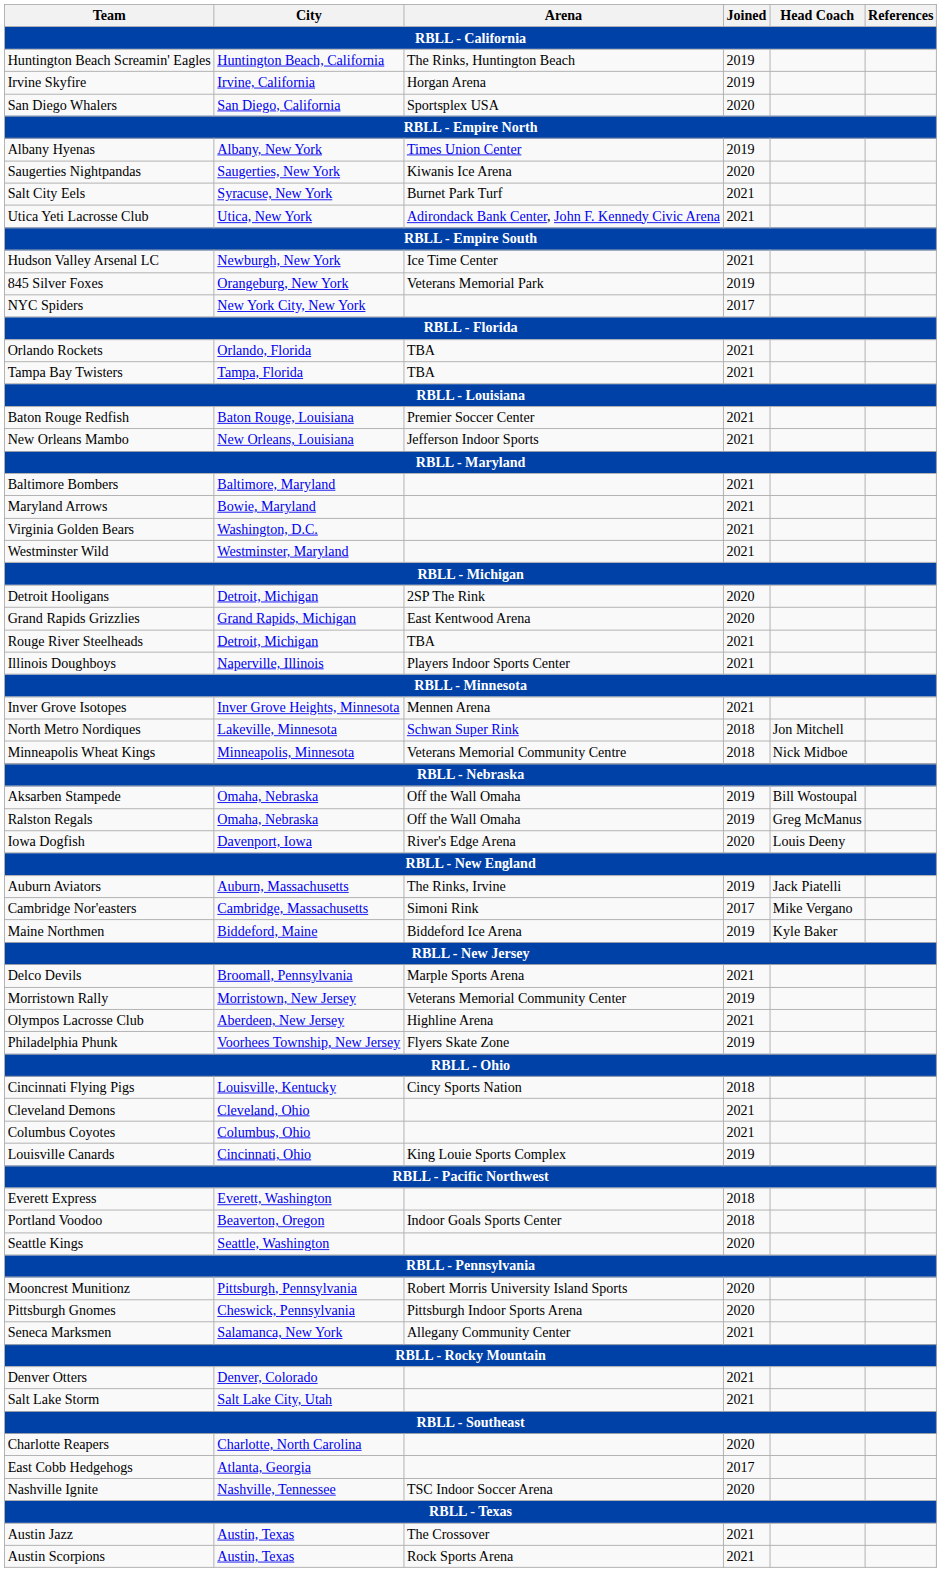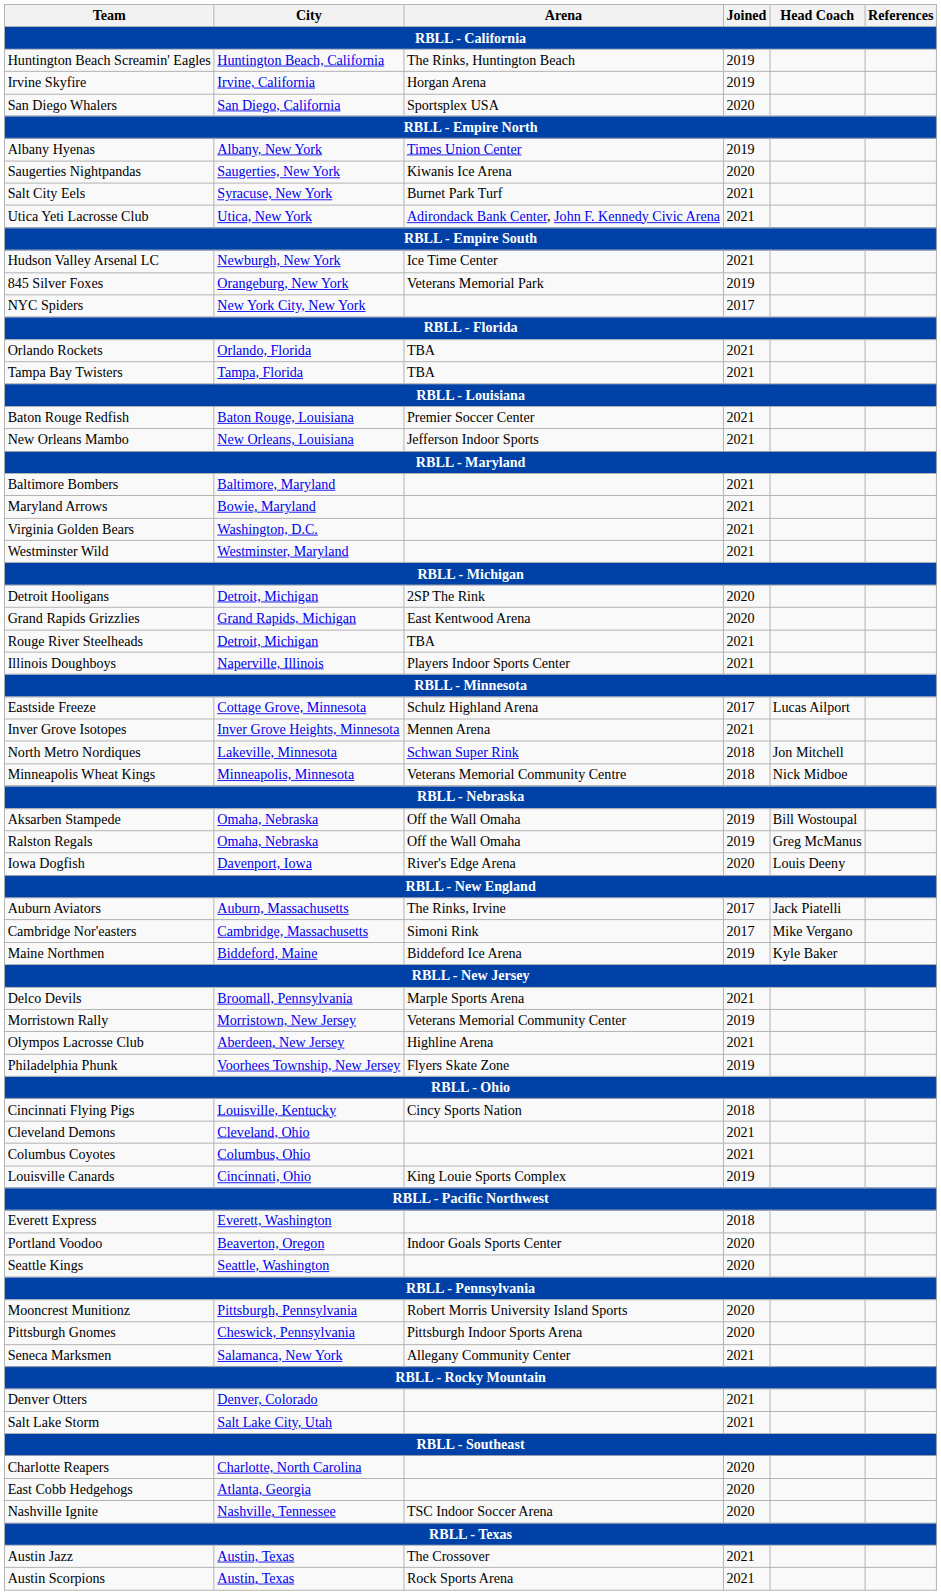 <table class="wikitable">
 <tr>
 <th>Team</th>
 <th>City</th>
 <th>Arena</th>
 <th>Joined</th>
 <th>Head Coach</th>
 <th>References</th>
 </tr>
 <tr bgcolor=#0041a7>
 <td align="center" colspan="6" style="color:white; text-align:center"><strong>RBLL - California</strong></td>
 </tr>
 <tr>
 <td>Huntington Beach Screamin' Eagles</td>
 <td><a href='#'>Huntington Beach, California</a></td>
 <td>The Rinks, Huntington Beach</td>
 <td>2019</td>
 <td></td>
 <td></td>
 </tr>
 <tr>
 <td>Irvine Skyfire</td>
 <td><a href='#'>Irvine, California</a></td>
 <td>Horgan Arena</td>
 <td>2019</td>
 <td></td>
 <td></td>
 </tr>
 <tr>
 <td>San Diego Whalers</td>
 <td><a href='#'>San Diego, California</a></td>
 <td>Sportsplex USA</td>
 <td>2020</td>
 <td></td>
 <td></td>
 </tr>
 <tr bgcolor=#0041a7>
 <td align="center" colspan="6" style="color:white; text-align:center"><strong>RBLL - Empire North</strong></td>
 </tr>
 <tr>
 <td>Albany Hyenas</td>
 <td><a href='#'>Albany, New York</a></td>
 <td><a href='#'>Times Union Center</a></td>
 <td>2019</td>
 <td></td>
 <td></td>
 </tr>
 <tr>
 <td>Saugerties Nightpandas</td>
 <td><a href='#'>Saugerties, New York</a></td>
 <td>Kiwanis Ice Arena</td>
 <td>2020</td>
 <td></td>
 <td></td>
 </tr>
 <tr>
 <td>Salt City Eels</td>
 <td><a href='#'>Syracuse, New York</a></td>
 <td>Burnet Park Turf</td>
 <td>2021</td>
 <td></td>
 <td></td>
 </tr>
 <tr>
 <td>Utica Yeti Lacrosse Club</td>
 <td><a href='#'>Utica, New York</a></td>
 <td><a href='#'>Adirondack Bank Center</a>, <a href='#'>John F. Kennedy Civic Arena</a></td>
 <td>2021</td>
 <td></td>
 <td></td>
 </tr>
 <tr bgcolor=#0041a7>
 <td align="center" colspan="6" style="color:white; text-align:center"><strong>RBLL - Empire South</strong></td>
 </tr>
 <tr>
 <td>Hudson Valley Arsenal LC</td>
 <td><a href='#'>Newburgh, New York</a></td>
 <td>Ice Time Center</td>
 <td>2021</td>
 <td></td>
 <td></td>
 </tr>
 <tr>
 <td>845 Silver Foxes</td>
 <td><a href='#'>Orangeburg, New York</a></td>
 <td>Veterans Memorial Park</td>
 <td>2019</td>
 <td></td>
 <td></td>
 </tr>
 <tr>
 <td>NYC Spiders</td>
 <td><a href='#'>New York City, New York</a></td>
 <td></td>
 <td>2017</td>
 <td></td>
 <td></td>
 </tr>
 <tr bgcolor=#0041a7>
 <td align="center" colspan="6" style="color:white; text-align:center"><strong>RBLL - Florida</strong></td>
 </tr>
 <tr>
 <td>Orlando Rockets</td>
 <td><a href='#'>Orlando, Florida</a></td>
 <td>TBA</td>
 <td>2021</td>
 <td></td>
 <td></td>
 </tr>
 <tr>
 <td>Tampa Bay Twisters</td>
 <td><a href='#'>Tampa, Florida</a></td>
 <td>TBA</td>
 <td>2021</td>
 <td></td>
 <td></td>
 </tr>
 <tr bgcolor=#0041a7>
 <td align="center" colspan="6" style="color:white; text-align:center"><strong>RBLL - Louisiana</strong></td>
 </tr>
 <tr>
 <td>Baton Rouge Redfish</td>
 <td><a href='#'>Baton Rouge, Louisiana</a></td>
 <td>Premier Soccer Center</td>
 <td>2021</td>
 <td></td>
 <td></td>
 </tr>
 <tr>
 <td>New Orleans Mambo</td>
 <td><a href='#'>New Orleans, Louisiana</a></td>
 <td>Jefferson Indoor Sports</td>
 <td>2021</td>
 <td></td>
 <td></td>
 </tr>
 <tr bgcolor=#0041a7>
 <td align="center" colspan="6" style="color:white; text-align:center"><strong>RBLL - Maryland</strong></td>
 </tr>
 <tr>
 <td>Baltimore Bombers</td>
 <td><a href='#'>Baltimore, Maryland</a></td>
 <td></td>
 <td>2021</td>
 <td></td>
 <td></td>
 </tr>
 <tr>
 <td>Maryland Arrows</td>
 <td><a href='#'>Bowie, Maryland</a></td>
 <td></td>
 <td>2021</td>
 <td></td>
 <td></td>
 </tr>
 <tr>
 <td>Virginia Golden Bears</td>
 <td><a href='#'>Washington, D.C.</a></td>
 <td></td>
 <td>2021</td>
 <td></td>
 <td></td>
 </tr>
 <tr>
 <td>Westminster Wild</td>
 <td><a href='#'>Westminster, Maryland</a></td>
 <td></td>
 <td>2021</td>
 <td></td>
 <td></td>
 </tr>
 <tr bgcolor=#0041a7>
 <td align="center" colspan="6" style="color:white; text-align:center"><strong>RBLL - Michigan</strong></td>
 </tr>
 <tr>
 <td>Detroit Hooligans</td>
 <td><a href='#'>Detroit, Michigan</a></td>
 <td>2SP The Rink</td>
 <td>2020</td>
 <td></td>
 <td></td>
 </tr>
 <tr>
 <td>Grand Rapids Grizzlies</td>
 <td><a href='#'>Grand Rapids, Michigan</a></td>
 <td>East Kentwood Arena</td>
 <td>2020</td>
 <td></td>
 <td></td>
 </tr>
 <tr>
 <td>Rouge River Steelheads</td>
 <td><a href='#'>Detroit, Michigan</a></td>
 <td>TBA</td>
 <td>2021</td>
 <td></td>
 <td></td>
 </tr>
 <tr>
 <td>Illinois Doughboys</td>
 <td><a href='#'>Naperville, Illinois</a></td>
 <td>Players Indoor Sports Center</td>
 <td>2021</td>
 <td></td>
 <td></td>
 </tr>
 <tr bgcolor=#0041a7>
 <td align="center" colspan="6" style="color:white; text-align:center"><strong>RBLL - Minnesota</strong></td>
 </tr>
 <tr>
+<td>Eastside Freeze</td>
+<td><a href='#'>Cottage Grove, Minnesota</a></td>
+<td>Schulz Highland Arena</td>
+<td>2017</td>
+<td>Lucas Ailport</td>
+<td></td>
+</tr>
+<tr>
 <td>Inver Grove Isotopes</td>
 <td><a href='#'>Inver Grove Heights, Minnesota</a></td>
 <td>Mennen Arena</td>
 <td>2021</td>
 <td></td>
 <td></td>
 </tr>
 <tr>
 <td>North Metro Nordiques</td>
 <td><a href='#'>Lakeville, Minnesota</a></td>
 <td><a href='#'>Schwan Super Rink</a></td>
 <td>2018</td>
 <td>Jon Mitchell</td>
 <td></td>
 </tr>
 <tr>
 <td>Minneapolis Wheat Kings</td>
 <td><a href='#'>Minneapolis, Minnesota</a></td>
 <td>Veterans Memorial Community Centre</td>
 <td>2018</td>
 <td>Nick Midboe</td>
 <td></td>
 </tr>
 <tr>
 </tr>
 <tr bgcolor=#0041a7>
 <td align="center" colspan="6" style="color:white; text-align:center"><strong>RBLL - Nebraska</strong></td>
 </tr>
 <tr>
 <td>Aksarben Stampede</td>
 <td><a href='#'>Omaha, Nebraska</a></td>
 <td>Off the Wall Omaha</td>
 <td>2019</td>
 <td>Bill Wostoupal</td>
 <td></td>
 </tr>
 <tr>
 <td>Ralston Regals</td>
 <td><a href='#'>Omaha, Nebraska</a></td>
 <td>Off the Wall Omaha</td>
 <td>2019</td>
 <td>Greg McManus</td>
 <td></td>
 </tr>
 <tr>
 <td>Iowa Dogfish</td>
 <td><a href='#'>Davenport, Iowa</a></td>
 <td>River's Edge Arena</td>
 <td>2020</td>
 <td>Louis Deeny</td>
 <td></td>
 </tr>
 <tr bgcolor=#0041a7>
 <td align="center" colspan="6" style="color:white; text-align:center"><strong>RBLL - New England</strong></td>
 </tr>
 <tr>
 <td>Auburn Aviators</td>
 <td><a href='#'>Auburn, Massachusetts</a></td>
 <td>The Rinks, Irvine</td>
-<td>2019</td>
+<td>2017</td>
 <td>Jack Piatelli</td>
 <td></td>
 </tr>
 <tr>
 <td>Cambridge Nor'easters</td>
 <td><a href='#'>Cambridge, Massachusetts</a></td>
 <td>Simoni Rink</td>
 <td>2017</td>
 <td>Mike Vergano</td>
 <td></td>
 </tr>
 <tr>
 <td>Maine Northmen</td>
 <td><a href='#'>Biddeford, Maine</a></td>
 <td>Biddeford Ice Arena</td>
 <td>2019</td>
 <td>Kyle Baker</td>
 <td></td>
 </tr>
 <tr bgcolor=#0041a7>
 <td align="center" colspan="6" style="color:white; text-align:center"><strong>RBLL - New Jersey</strong></td>
 </tr>
 <tr>
 <td>Delco Devils</td>
 <td><a href='#'>Broomall, Pennsylvania</a></td>
 <td>Marple Sports Arena</td>
 <td>2021</td>
 <td></td>
 <td></td>
 </tr>
 <tr>
 <td>Morristown Rally</td>
 <td><a href='#'>Morristown, New Jersey</a></td>
 <td>Veterans Memorial Community Center</td>
 <td>2019</td>
 <td></td>
 <td></td>
 </tr>
 <tr>
 <td>Olympos Lacrosse Club</td>
 <td><a href='#'>Aberdeen, New Jersey</a></td>
 <td>Highline Arena</td>
 <td>2021</td>
 <td></td>
 <td></td>
 </tr>
 <tr>
 <td>Philadelphia Phunk</td>
 <td><a href='#'>Voorhees Township, New Jersey</a></td>
 <td>Flyers Skate Zone</td>
 <td>2019</td>
 <td></td>
 <td></td>
 </tr>
 <tr bgcolor=#0041a7>
 <td align="center" colspan="6" style="color:white; text-align:center"><strong>RBLL - Ohio</strong></td>
 </tr>
 <tr>
 <td>Cincinnati Flying Pigs</td>
 <td><a href='#'>Louisville, Kentucky</a></td>
 <td>Cincy Sports Nation</td>
 <td>2018</td>
 <td></td>
 <td></td>
 </tr>
 <tr>
 <td>Cleveland Demons</td>
 <td><a href='#'>Cleveland, Ohio</a></td>
 <td></td>
 <td>2021</td>
 <td></td>
 <td></td>
 </tr>
 <tr>
 <td>Columbus Coyotes</td>
 <td><a href='#'>Columbus, Ohio</a></td>
 <td></td>
 <td>2021</td>
 <td></td>
 <td></td>
 </tr>
 <tr>
 <td>Louisville Canards</td>
 <td><a href='#'>Cincinnati, Ohio</a></td>
 <td>King Louie Sports Complex</td>
 <td>2019</td>
 <td></td>
 <td></td>
 </tr>
 <tr bgcolor=#0041a7>
 <td align="center" colspan="6" style="color:white; text-align:center"><strong>RBLL - Pacific Northwest</strong></td>
 </tr>
 <tr>
 <td>Everett Express</td>
 <td><a href='#'>Everett, Washington</a></td>
 <td></td>
 <td>2018</td>
 <td></td>
 <td></td>
 </tr>
 <tr>
 <td>Portland Voodoo</td>
 <td><a href='#'>Beaverton, Oregon</a></td>
 <td>Indoor Goals Sports Center</td>
-<td>2018</td>
+<td>2020</td>
 <td></td>
 <td></td>
 </tr>
 <tr>
 <td>Seattle Kings</td>
 <td><a href='#'>Seattle, Washington</a></td>
 <td></td>
 <td>2020</td>
 <td></td>
 <td></td>
 </tr>
 <tr bgcolor=#0041a7>
 <td align="center" colspan="6" style="color:white; text-align:center"><strong>RBLL - Pennsylvania</strong></td>
 </tr>
 <tr>
 <td>Mooncrest Munitionz</td>
 <td><a href='#'>Pittsburgh, Pennsylvania</a></td>
 <td>Robert Morris University Island Sports</td>
 <td>2020</td>
 <td></td>
 <td></td>
 </tr>
 <tr>
 <td>Pittsburgh Gnomes</td>
 <td><a href='#'>Cheswick, Pennsylvania</a></td>
 <td>Pittsburgh Indoor Sports Arena</td>
 <td>2020</td>
 <td></td>
 <td></td>
 </tr>
 <tr>
 <td>Seneca Marksmen</td>
 <td><a href='#'>Salamanca, New York</a></td>
 <td>Allegany Community Center</td>
 <td>2021</td>
 <td></td>
 <td></td>
 </tr>
 <tr bgcolor=#0041a7>
 <td align="center" colspan="6" style="color:white; text-align:center"><strong>RBLL - Rocky Mountain</strong></td>
 </tr>
 <tr>
 <td>Denver Otters</td>
 <td><a href='#'>Denver, Colorado</a></td>
 <td></td>
 <td>2021</td>
 <td></td>
 <td></td>
 </tr>
 <tr>
 <td>Salt Lake Storm</td>
 <td><a href='#'>Salt Lake City, Utah</a></td>
 <td></td>
 <td>2021</td>
 <td></td>
 <td></td>
 </tr>
 <tr bgcolor=#0041a7>
 <td align="center" colspan="6" style="color:white; text-align:center"><strong>RBLL - Southeast</strong></td>
 </tr>
 <tr>
 <td>Charlotte Reapers</td>
 <td><a href='#'>Charlotte, North Carolina</a></td>
 <td></td>
 <td>2020</td>
 <td></td>
 <td></td>
 </tr>
 <tr>
 <td>East Cobb Hedgehogs</td>
 <td><a href='#'>Atlanta, Georgia</a></td>
 <td></td>
-<td>2017</td>
+<td>2020</td>
 <td></td>
 <td></td>
 </tr>
 <tr>
 <td>Nashville Ignite</td>
 <td><a href='#'>Nashville, Tennessee</a></td>
 <td>TSC Indoor Soccer Arena</td>
 <td>2020</td>
 <td></td>
 <td></td>
 </tr>
 <tr bgcolor=#0041a7>
 <td align="center" colspan="6" style="color:white; text-align:center"><strong>RBLL - Texas</strong></td>
 </tr>
 <tr>
 <td>Austin Jazz</td>
 <td><a href='#'>Austin, Texas</a></td>
 <td>The Crossover</td>
 <td>2021</td>
 <td></td>
 <td></td>
 </tr>
 <tr>
 <td>Austin Scorpions</td>
 <td><a href='#'>Austin, Texas</a></td>
 <td>Rock Sports Arena</td>
 <td>2021</td>
 <td></td>
 <td></td>
 </tr>
 </table>
